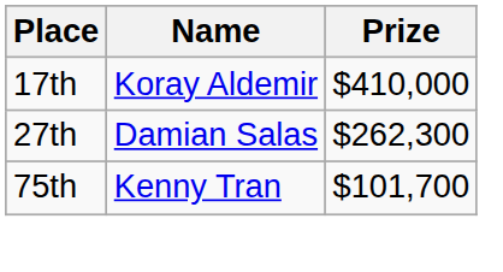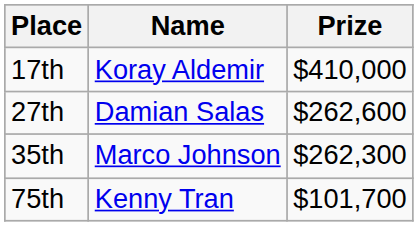 <table class="wikitable">
 <tr>
 <th bgcolor="#FFEBAD">Place</th>
 <th bgcolor="#FFEBAD">Name</th>
 <th bgcolor="#FFEBAD">Prize</th>
 </tr>
 <tr>
 <td>17th</td>
 <td><a href='#'>Koray Aldemir</a></td>
 <td>$410,000</td>
 </tr>
 <tr>
 <td>27th</td>
 <td><a href='#'>Damian Salas</a></td>
+<td>$262,600</td>
+</tr>
+<tr>
+<td>35th</td>
+<td><a href='#'>Marco Johnson</a></td>
 <td>$262,300</td>
 </tr>
 <tr>
 <td>75th</td>
 <td><a href='#'>Kenny Tran</a></td>
 <td>$101,700</td>
 </tr>
 </table>
